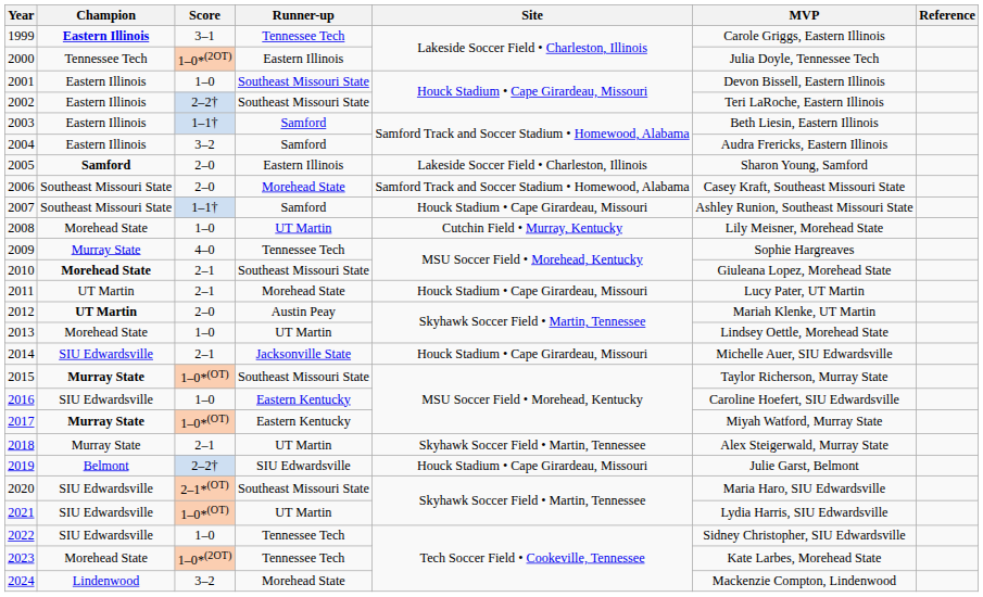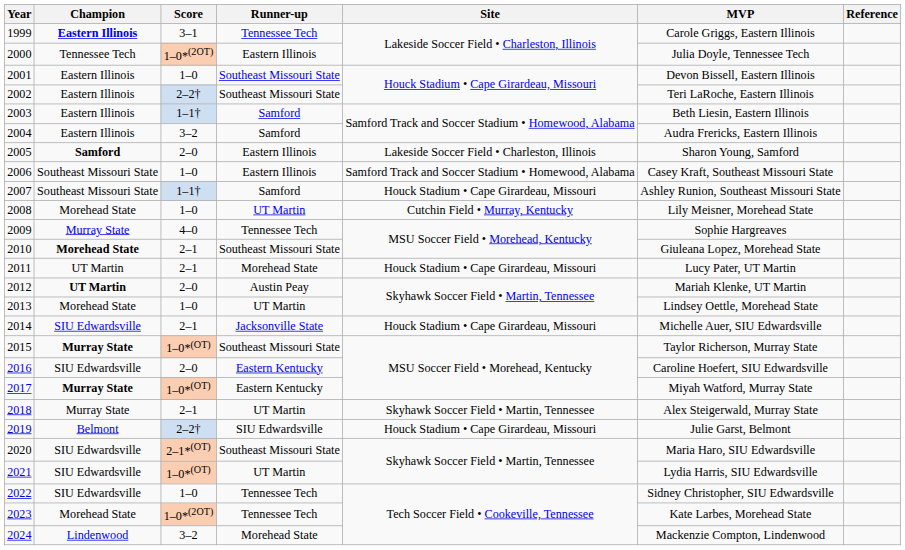 <table class="wikitable sortable" style="text-align:center;">
 <tr>
 <th>Year</th>
 <th>Champion</th>
 <th>Score</th>
 <th>Runner-up</th>
 <th>Site</th>
 <th>MVP</th>
 <th>Reference</th>
 </tr>
 <tr>
 <td>1999</td>
 <td><strong><a href='#'>Eastern Illinois</a></strong> </td>
 <td>3–1</td>
 <td><a href='#'>Tennessee Tech</a></td>
 <td rowspan=2>Lakeside Soccer Field • <a href='#'>Charleston, Illinois</a></td>
 <td>Carole Griggs, Eastern Illinois</td>
 <td></td>
 </tr>
 <tr>
 <td>2000</td>
 <td>Tennessee Tech </td>
 <td style="background-color:#FBCEB1">1–0*<sup>(2OT)</sup></td>
 <td>Eastern Illinois</td>
 <td>Julia Doyle, Tennessee Tech</td>
 <td></td>
 </tr>
 <tr>
 <td>2001</td>
 <td>Eastern Illinois </td>
 <td>1–0</td>
 <td><a href='#'>Southeast Missouri State</a></td>
 <td rowspan=2><a href='#'>Houck Stadium</a> • <a href='#'>Cape Girardeau, Missouri</a></td>
 <td>Devon Bissell, Eastern Illinois</td>
 <td></td>
 </tr>
 <tr>
 <td>2002</td>
 <td>Eastern Illinois </td>
 <td style="background-color:#cedff2">2–2†<br></td>
 <td>Southeast Missouri State</td>
 <td>Teri LaRoche, Eastern Illinois</td>
 <td></td>
 </tr>
 <tr>
 <td>2003</td>
 <td>Eastern Illinois </td>
 <td style="background-color:#cedff2">1–1†<br></td>
 <td><a href='#'>Samford</a></td>
 <td rowspan=2>Samford Track and Soccer Stadium • <a href='#'>Homewood, Alabama</a></td>
 <td>Beth Liesin, Eastern Illinois</td>
 <td></td>
 </tr>
 <tr>
 <td>2004</td>
 <td>Eastern Illinois </td>
 <td>3–2</td>
 <td>Samford</td>
 <td>Audra Frericks, Eastern Illinois</td>
 <td></td>
 </tr>
 <tr>
 <td>2005</td>
 <td><strong>Samford</strong> </td>
 <td>2–0</td>
 <td>Eastern Illinois</td>
 <td>Lakeside Soccer Field • Charleston, Illinois</td>
 <td>Sharon Young, Samford</td>
 <td></td>
 </tr>
 <tr>
 <td>2006</td>
 <td>Southeast Missouri State </td>
-<td>2–0</td>
-<td><a href='#'>Morehead State</a></td>
+<td>1–0</td>
+<td>Eastern Illinois</td>
 <td>Samford Track and Soccer Stadium • Homewood, Alabama</td>
 <td>Casey Kraft, Southeast Missouri State</td>
 <td></td>
 </tr>
 <tr>
 <td>2007</td>
 <td>Southeast Missouri State </td>
 <td style="background-color:#cedff2">1–1†<br></td>
 <td>Samford</td>
 <td>Houck Stadium • Cape Girardeau, Missouri</td>
 <td>Ashley Runion, Southeast Missouri State</td>
 <td></td>
 </tr>
 <tr>
 <td>2008</td>
 <td>Morehead State </td>
 <td>1–0</td>
 <td><a href='#'>UT Martin</a></td>
 <td>Cutchin Field • <a href='#'>Murray, Kentucky</a></td>
 <td>Lily Meisner, Morehead State</td>
 <td></td>
 </tr>
 <tr>
 <td>2009</td>
 <td><a href='#'>Murray State</a> </td>
 <td>4–0</td>
 <td>Tennessee Tech</td>
 <td rowspan=2>MSU Soccer Field • <a href='#'>Morehead, Kentucky</a></td>
 <td>Sophie Hargreaves</td>
 <td></td>
 </tr>
 <tr>
 <td>2010</td>
 <td><strong>Morehead State</strong> </td>
 <td>2–1</td>
 <td>Southeast Missouri State</td>
 <td>Giuleana Lopez, Morehead State</td>
 <td></td>
 </tr>
 <tr>
 <td>2011</td>
 <td>UT Martin </td>
 <td>2–1</td>
 <td>Morehead State</td>
 <td>Houck Stadium • Cape Girardeau, Missouri</td>
 <td>Lucy Pater, UT Martin</td>
 <td></td>
 </tr>
 <tr>
 <td>2012</td>
 <td><strong>UT Martin</strong> </td>
 <td>2–0</td>
 <td>Austin Peay</td>
 <td rowspan=2>Skyhawk Soccer Field • <a href='#'>Martin, Tennessee</a></td>
 <td>Mariah Klenke, UT Martin</td>
 <td></td>
 </tr>
 <tr>
 <td>2013</td>
 <td>Morehead State </td>
 <td>1–0</td>
 <td>UT Martin</td>
 <td>Lindsey Oettle, Morehead State</td>
 <td></td>
 </tr>
 <tr>
 <td>2014</td>
 <td><a href='#'>SIU Edwardsville</a> </td>
 <td>2–1</td>
 <td><a href='#'>Jacksonville State</a></td>
 <td>Houck Stadium • Cape Girardeau, Missouri</td>
 <td>Michelle Auer, SIU Edwardsville</td>
 <td></td>
 </tr>
 <tr>
 <td>2015</td>
 <td><strong>Murray State</strong> </td>
 <td style="background-color:#FBCEB1">1–0*<sup>(OT)</sup></td>
 <td>Southeast Missouri State</td>
 <td rowspan=3>MSU Soccer Field • Morehead, Kentucky</td>
 <td>Taylor Richerson, Murray State</td>
 <td></td>
 </tr>
 <tr>
 <td><a href='#'>2016</a></td>
 <td>SIU Edwardsville </td>
-<td>1–0</td>
+<td>2–0</td>
 <td><a href='#'>Eastern Kentucky</a></td>
 <td>Caroline Hoefert, SIU Edwardsville</td>
 <td></td>
 </tr>
 <tr>
 <td><a href='#'>2017</a></td>
 <td><strong>Murray State</strong> </td>
 <td style="background-color:#FBCEB1">1–0*<sup>(OT)</sup></td>
 <td>Eastern Kentucky</td>
 <td>Miyah Watford, Murray State</td>
 <td></td>
 </tr>
 <tr>
 <td><a href='#'>2018</a></td>
 <td>Murray State </td>
 <td>2–1</td>
 <td>UT Martin</td>
 <td>Skyhawk Soccer Field • Martin, Tennessee</td>
 <td>Alex Steigerwald, Murray State</td>
 <td></td>
 </tr>
 <tr>
 <td><a href='#'>2019</a></td>
 <td><a href='#'>Belmont</a> </td>
 <td style="background-color:#cedff2">2–2†<br></td>
 <td>SIU Edwardsville</td>
 <td>Houck Stadium • Cape Girardeau, Missouri</td>
 <td>Julie Garst, Belmont</td>
 <td></td>
 </tr>
 <tr>
 <td>2020</td>
 <td>SIU Edwardsville </td>
 <td style="background-color:#FBCEB1">2–1*<sup>(OT)</sup></td>
 <td>Southeast Missouri State</td>
 <td rowspan=2>Skyhawk Soccer Field • Martin, Tennessee</td>
 <td>Maria Haro, SIU Edwardsville</td>
 <td></td>
 </tr>
 <tr>
 <td><a href='#'>2021</a></td>
 <td>SIU Edwardsville </td>
 <td style="background-color:#FBCEB1">1–0*<sup>(OT)</sup></td>
 <td>UT Martin</td>
 <td>Lydia Harris, SIU Edwardsville</td>
 <td></td>
 </tr>
 <tr>
 <td><a href='#'>2022</a></td>
 <td>SIU Edwardsville </td>
 <td>1–0</td>
 <td>Tennessee Tech</td>
 <td rowspan=3>Tech Soccer Field • <a href='#'>Cookeville, Tennessee</a></td>
 <td>Sidney Christopher, SIU Edwardsville</td>
 <td></td>
 </tr>
 <tr>
 <td><a href='#'>2023</a></td>
 <td>Morehead State </td>
 <td style="background-color:#FBCEB1">1–0*<sup>(2OT)</sup></td>
 <td>Tennessee Tech</td>
 <td>Kate Larbes, Morehead State</td>
 <td></td>
 </tr>
 <tr>
 <td><a href='#'>2024</a></td>
 <td><a href='#'>Lindenwood</a> </td>
 <td>3–2</td>
 <td>Morehead State</td>
 <td>Mackenzie Compton, Lindenwood</td>
 <td></td>
 </tr>
 </table>
